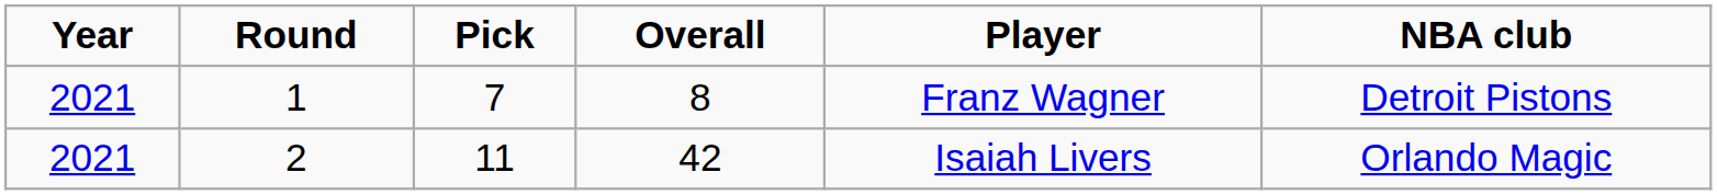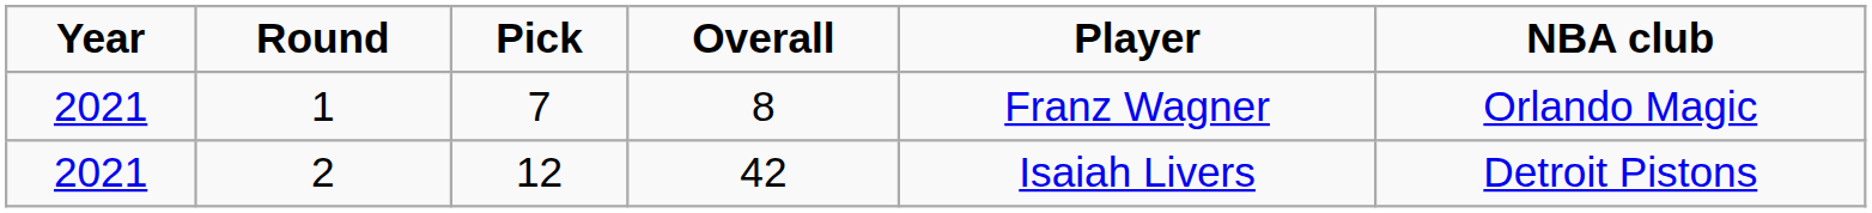 <table class="wikitable" width="80%">
 <tr align="center"  style=>
 <td><strong>Year</strong></td>
 <td><strong>Round</strong></td>
 <td><strong>Pick</strong></td>
 <td><strong>Overall</strong></td>
 <td><strong>Player</strong></td>
 <td><strong>NBA club</strong></td>
 </tr>
 <tr align="center" bgcolor="">
 <td><a href='#'>2021</a></td>
 <td>1</td>
 <td>7</td>
 <td>8</td>
 <td><a href='#'>Franz Wagner</a></td>
-<td><a href='#'>Detroit Pistons</a></td>
+<td><a href='#'>Orlando Magic</a></td>
 </tr>
 <tr align="center" bgcolor="">
 <td><a href='#'>2021</a></td>
 <td>2</td>
-<td>11</td>
+<td>12</td>
 <td>42</td>
 <td><a href='#'>Isaiah Livers</a></td>
-<td><a href='#'>Orlando Magic</a></td>
+<td><a href='#'>Detroit Pistons</a></td>
 </tr>
 </table>
